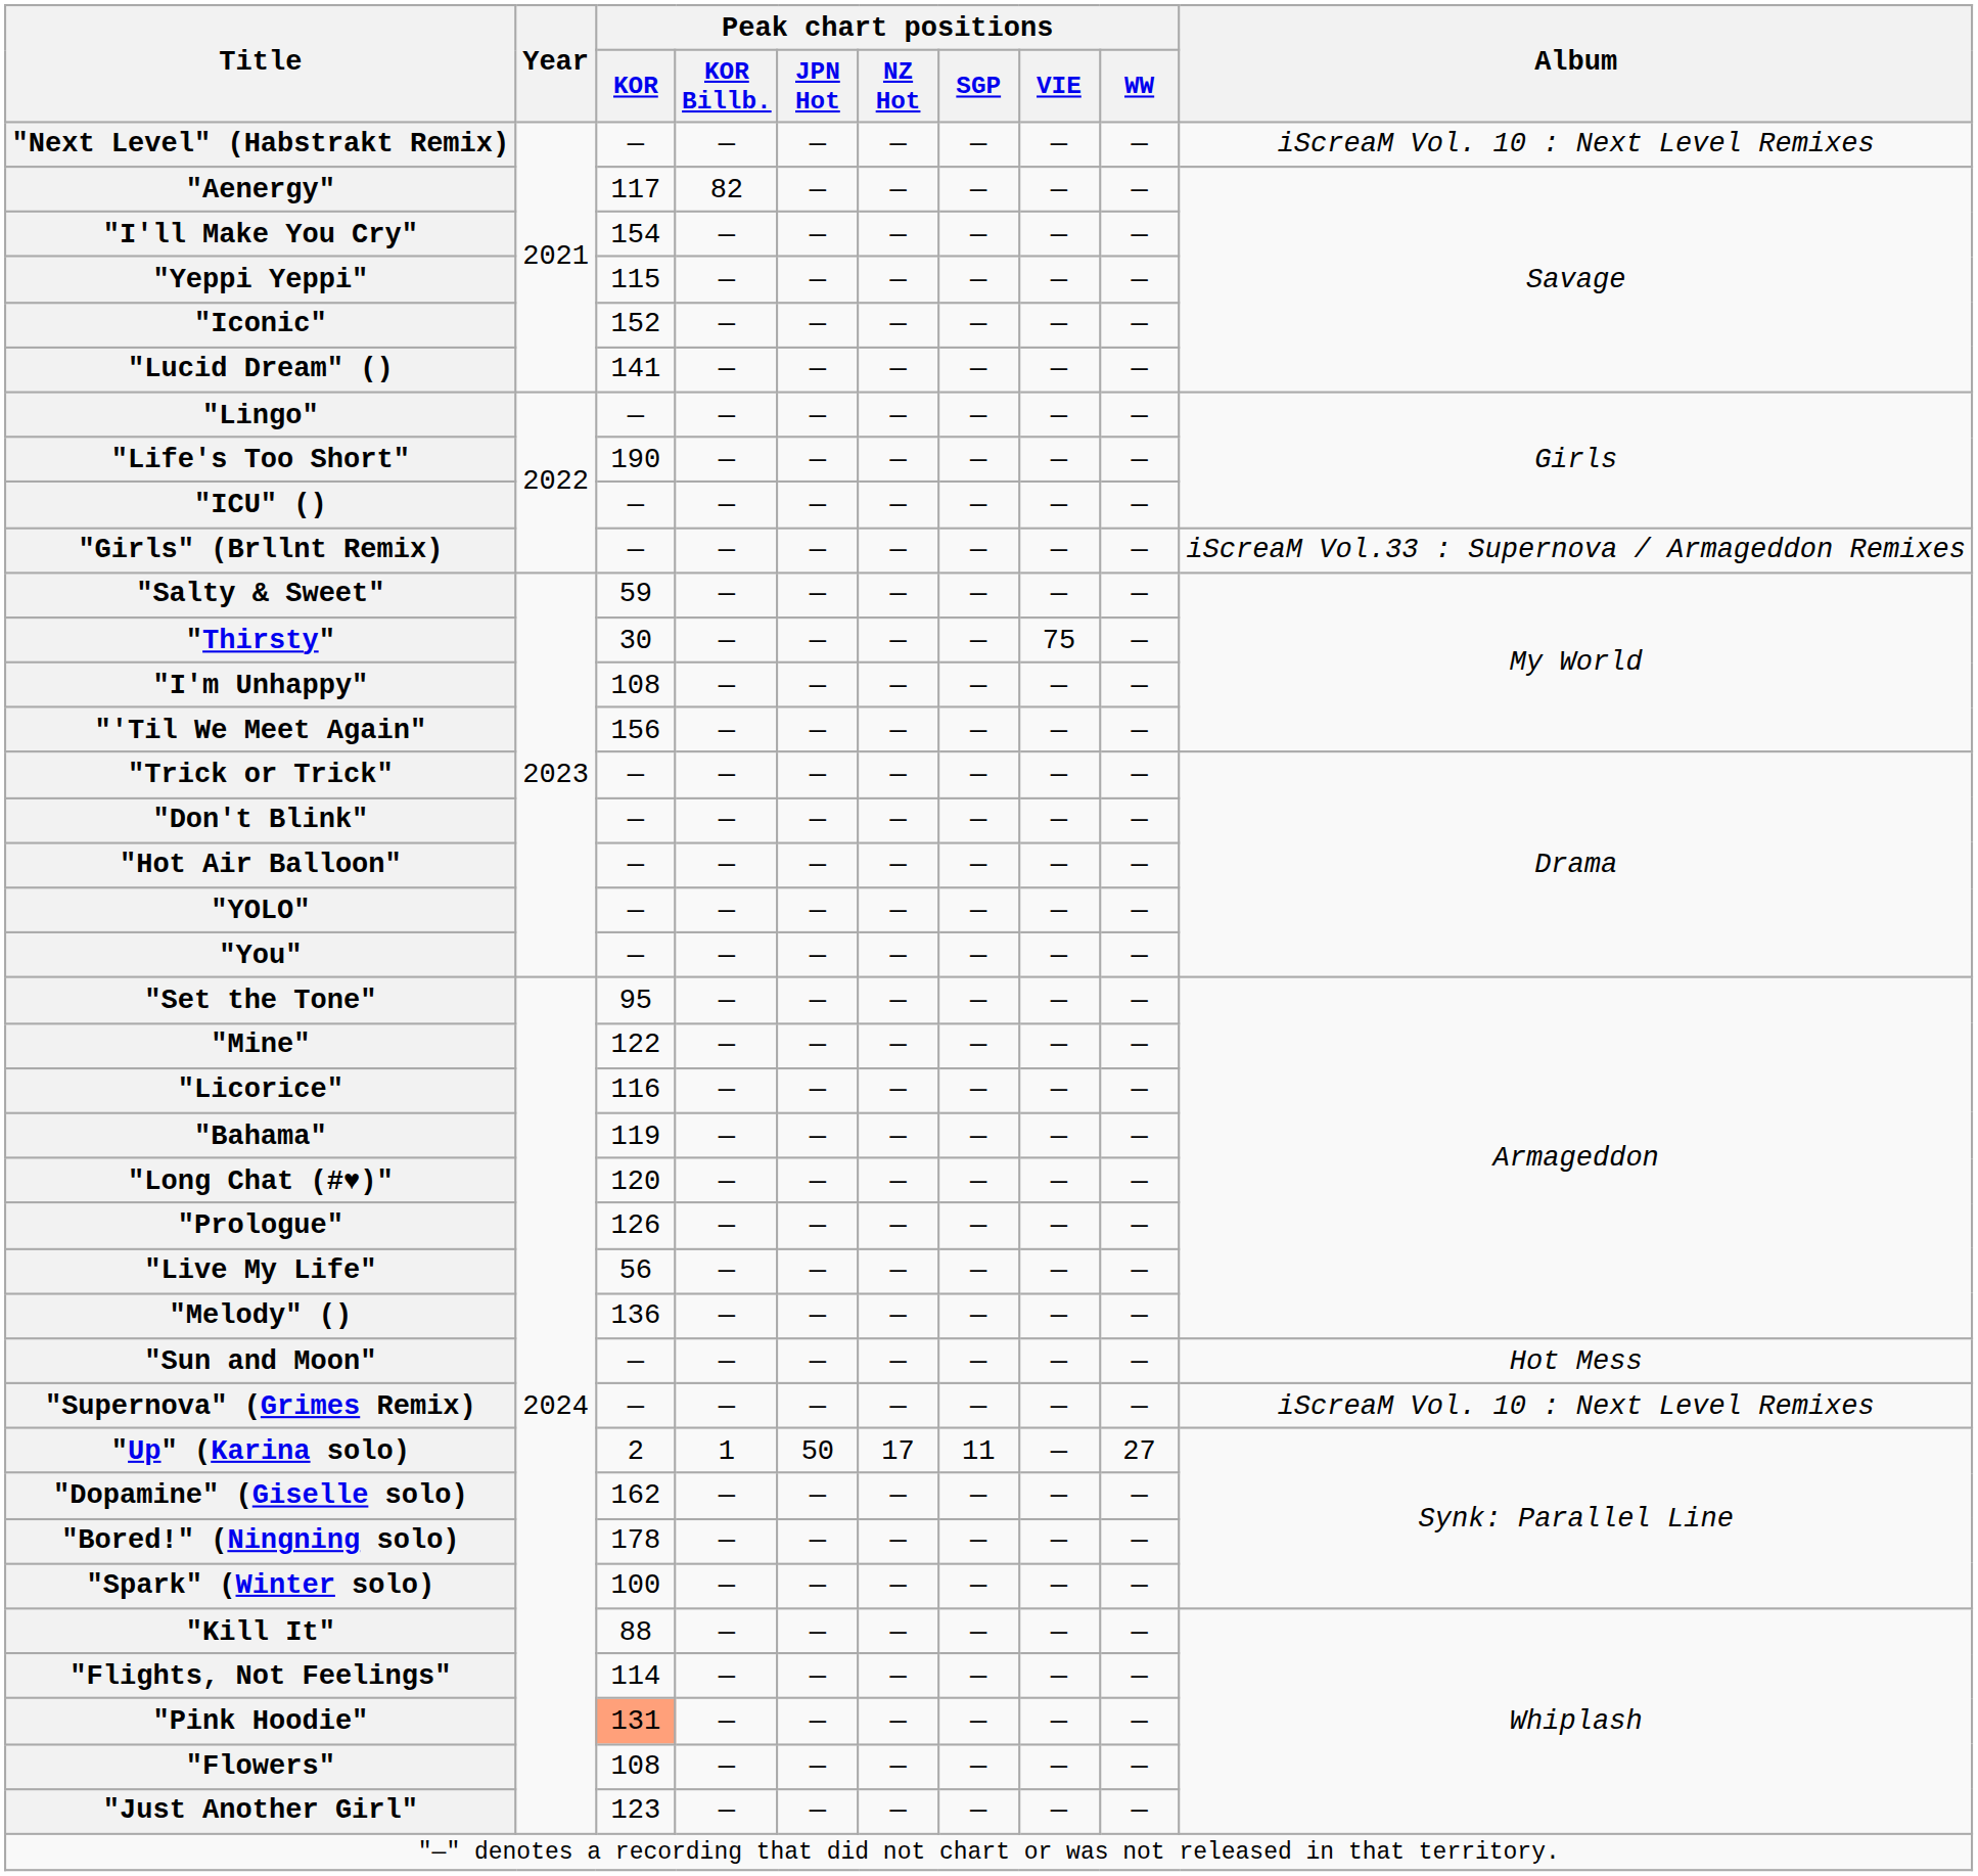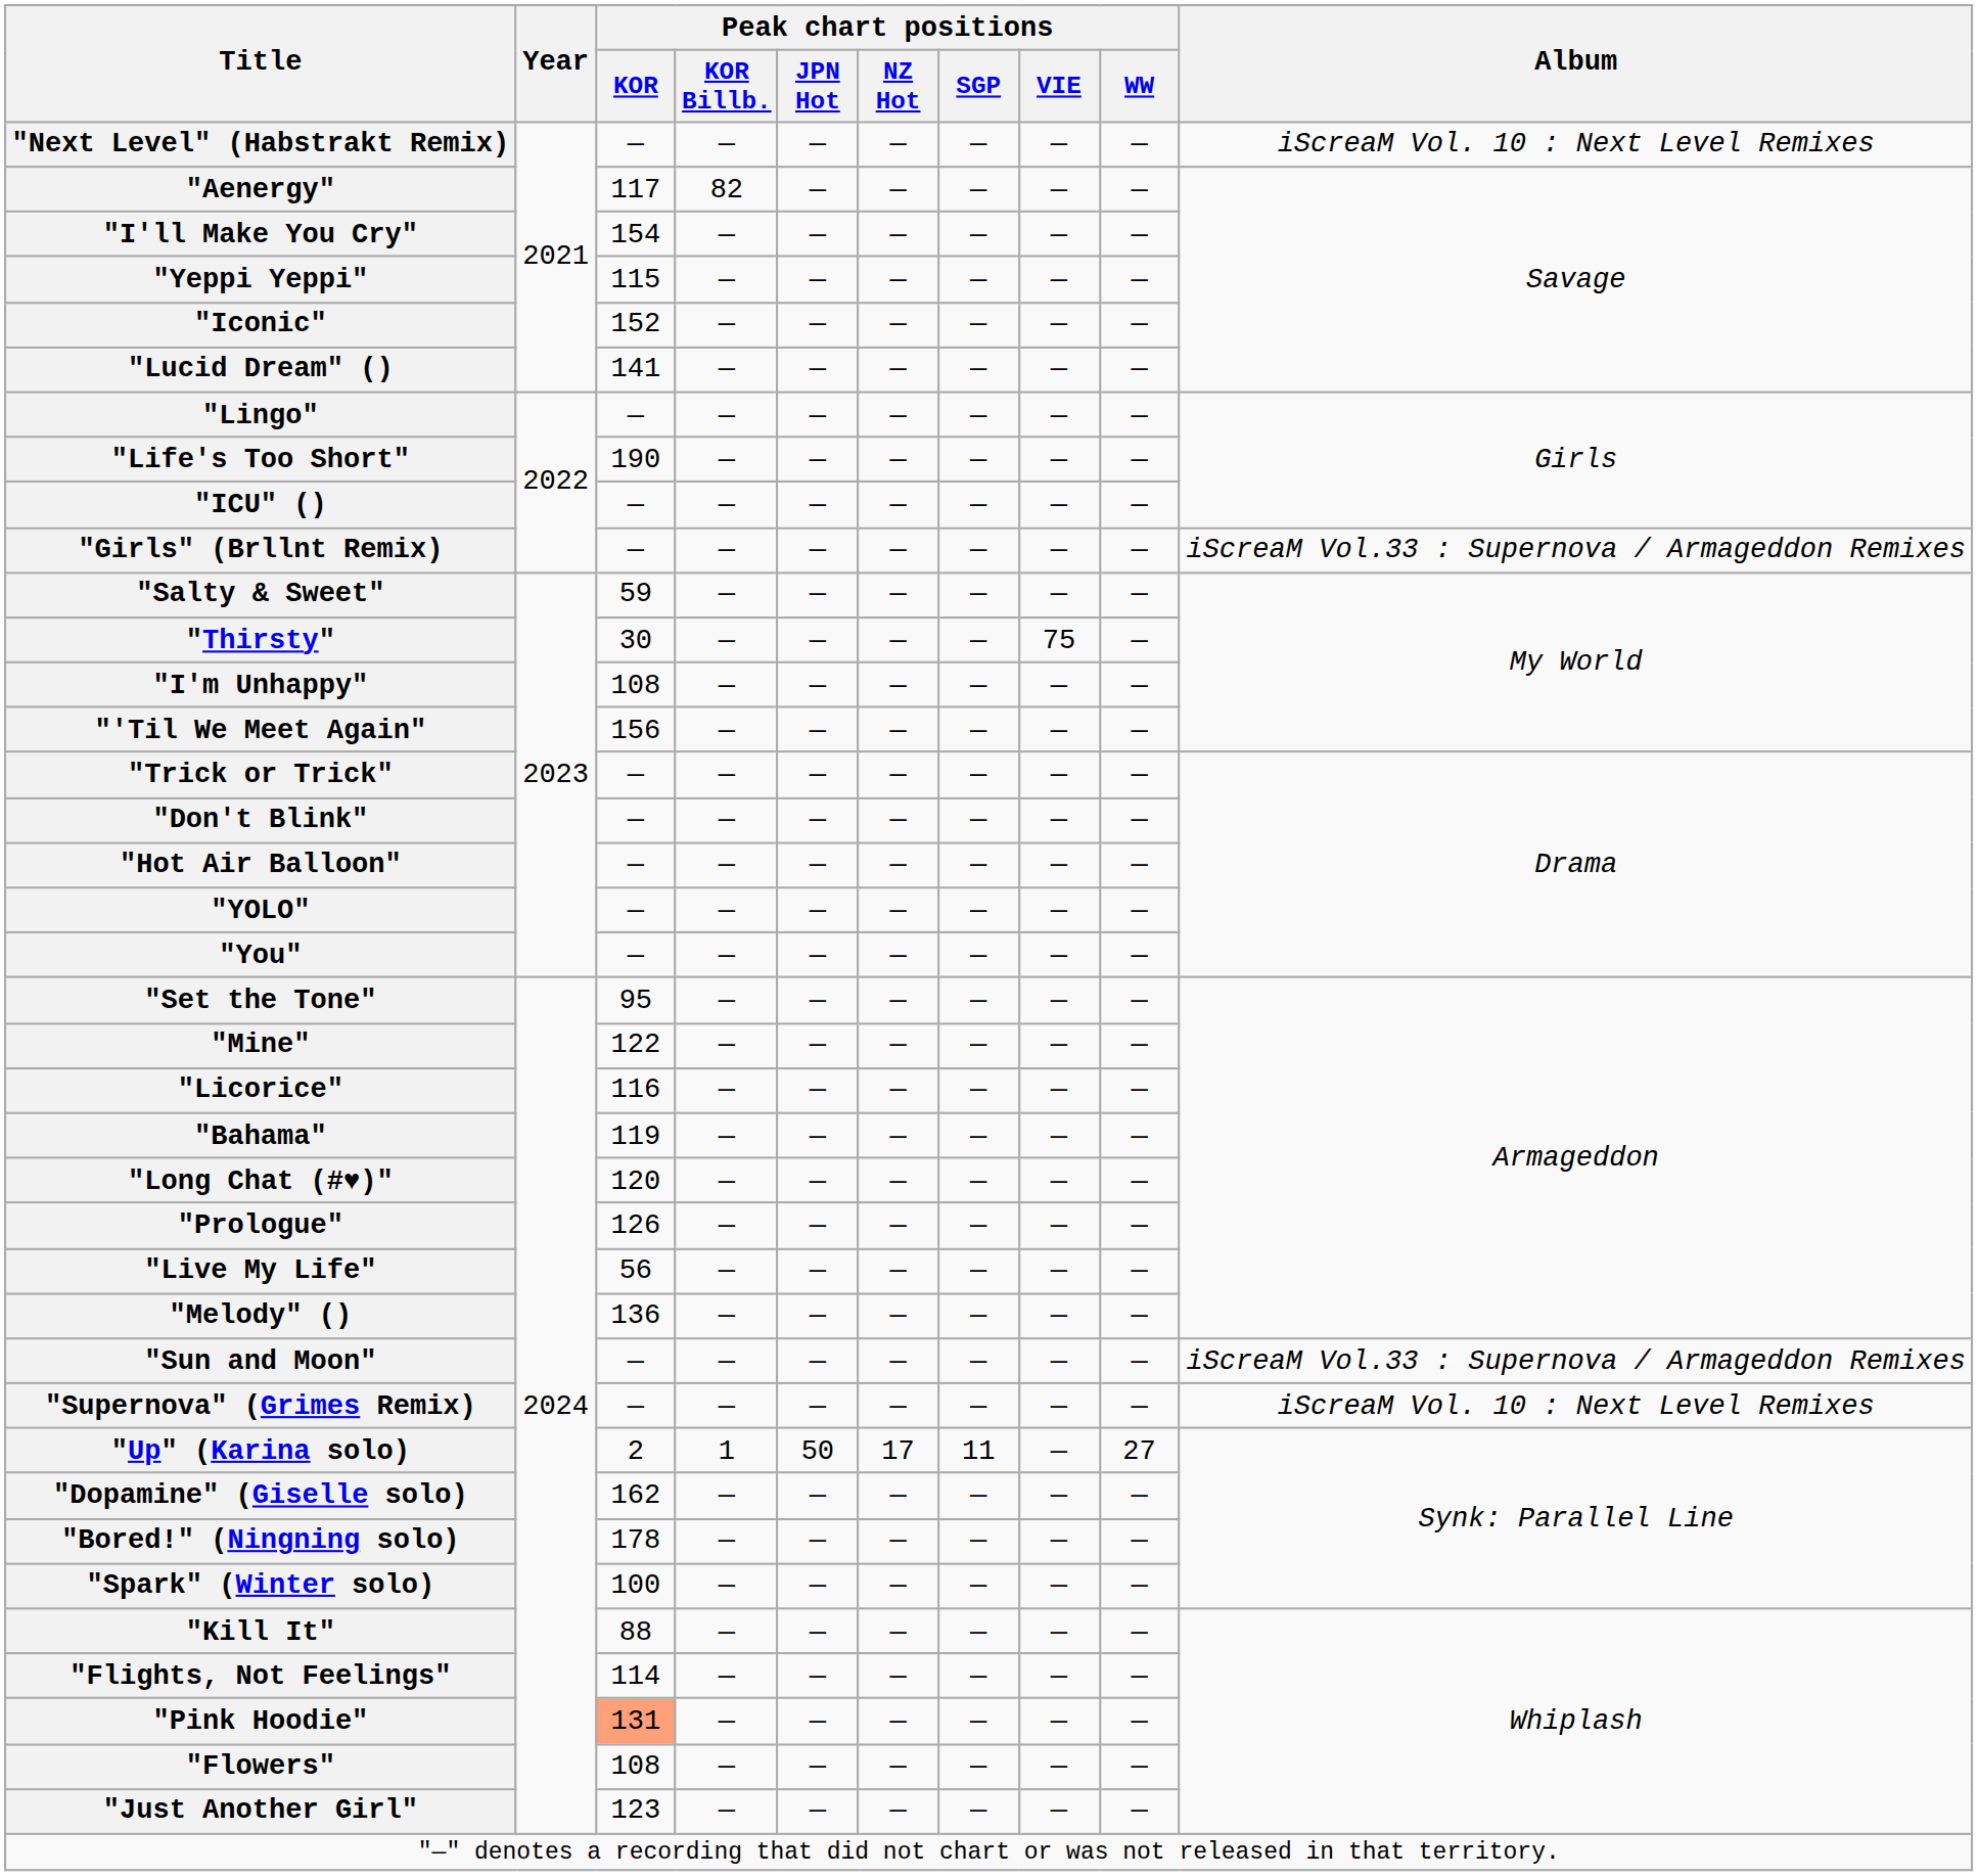 <table class="wikitable plainrowheaders" style="text-align:center">
 <tr>
 <th scope="col" rowspan="2">Title</th>
 <th scope="col" rowspan="2">Year</th>
 <th scope="col" colspan="7">Peak chart positions</th>
 <th scope="col" rowspan="2">Album</th>
 </tr>
 <tr>
 <th scope="col" style="font-size:90%; width:2.75em"><a href='#'>KOR</a><br></th>
 <th scope="col" style="font-size:90%; width:2.75em"><a href='#'>KOR<br>Billb.</a><br></th>
 <th scope="col" style="font-size:90%; width:2.75em"><a href='#'>JPN<br>Hot</a><br></th>
 <th scope="col" style="font-size:90%; width:2.75em"><a href='#'>NZ<br>Hot</a><br></th>
 <th scope="col" style="font-size:90%; width:2.75em"><a href='#'>SGP</a><br></th>
 <th scope="col" style="font-size:90%; width:2.75em"><a href='#'>VIE</a><br></th>
 <th scope="col" style="font-size:90%; width:2.75em"><a href='#'>WW</a><br></th>
 </tr>
 <tr>
 <th scope="row">"Next Level" (Habstrakt Remix)</th>
 <td rowspan="6">2021</td>
 <td>—</td>
 <td>—</td>
 <td>—</td>
 <td>—</td>
 <td>—</td>
 <td>—</td>
 <td>—</td>
 <td><em>iScreaM Vol. 10 : Next Level Remixes</em></td>
 </tr>
 <tr>
 <th scope="row">"Aenergy"</th>
 <td>117</td>
 <td>82</td>
 <td>—</td>
 <td>—</td>
 <td>—</td>
 <td>—</td>
 <td>—</td>
 <td rowspan="5"><em>Savage</em></td>
 </tr>
 <tr>
 <th scope="row">"I'll Make You Cry"</th>
 <td>154</td>
 <td>—</td>
 <td>—</td>
 <td>—</td>
 <td>—</td>
 <td>—</td>
 <td>—</td>
 </tr>
 <tr>
 <th scope="row">"Yeppi Yeppi"</th>
 <td>115</td>
 <td>—</td>
 <td>—</td>
 <td>—</td>
 <td>—</td>
 <td>—</td>
 <td>—</td>
 </tr>
 <tr>
 <th scope="row">"Iconic"</th>
 <td>152</td>
 <td>—</td>
 <td>—</td>
 <td>—</td>
 <td>—</td>
 <td>—</td>
 <td>—</td>
 </tr>
 <tr>
 <th scope="row">"Lucid Dream" ()</th>
 <td>141</td>
 <td>—</td>
 <td>—</td>
 <td>—</td>
 <td>—</td>
 <td>—</td>
 <td>—</td>
 </tr>
 <tr>
 <th scope="row">"Lingo"</th>
 <td rowspan="4">2022</td>
 <td>—</td>
 <td>—</td>
 <td>—</td>
 <td>—</td>
 <td>—</td>
 <td>—</td>
 <td>—</td>
 <td rowspan="3"><em>Girls</em></td>
 </tr>
 <tr>
 <th scope="row">"Life's Too Short"</th>
 <td>190</td>
 <td>—</td>
 <td>—</td>
 <td>—</td>
 <td>—</td>
 <td>—</td>
 <td>—</td>
 </tr>
 <tr>
 <th scope="row">"ICU" ()</th>
 <td>—</td>
 <td>—</td>
 <td>—</td>
 <td>—</td>
 <td>—</td>
 <td>—</td>
 <td>—</td>
 </tr>
 <tr>
 <th scope="row">"Girls" (Brllnt Remix)</th>
 <td>—</td>
 <td>—</td>
 <td>—</td>
 <td>—</td>
 <td>—</td>
 <td>—</td>
 <td>—</td>
 <td><em>iScreaM Vol.33 : Supernova / Armageddon Remixes</em></td>
 </tr>
 <tr>
 <th scope="row">"Salty & Sweet"</th>
 <td rowspan="9">2023</td>
 <td>59</td>
 <td>—</td>
 <td>—</td>
 <td>—</td>
 <td>—</td>
 <td>—</td>
 <td>—</td>
 <td rowspan="4"><em>My World</em></td>
 </tr>
 <tr>
 <th scope="row">"<a href='#'>Thirsty</a>"</th>
 <td>30</td>
 <td>—</td>
 <td>—</td>
 <td>—</td>
 <td>—</td>
 <td>75</td>
 <td>—</td>
 </tr>
 <tr>
 <th scope="row">"I'm Unhappy"</th>
 <td>108</td>
 <td>—</td>
 <td>—</td>
 <td>—</td>
 <td>—</td>
 <td>—</td>
 <td>—</td>
 </tr>
 <tr>
 <th scope="row">"'Til We Meet Again"</th>
 <td>156</td>
 <td>—</td>
 <td>—</td>
 <td>—</td>
 <td>—</td>
 <td>—</td>
 <td>—</td>
 </tr>
 <tr>
 <th scope="row">"Trick or Trick"</th>
 <td>—</td>
 <td>—</td>
 <td>—</td>
 <td>—</td>
 <td>—</td>
 <td>—</td>
 <td>—</td>
 <td rowspan="5"><em>Drama</em></td>
 </tr>
 <tr>
 <th scope="row">"Don't Blink"</th>
 <td>—</td>
 <td>—</td>
 <td>—</td>
 <td>—</td>
 <td>—</td>
 <td>—</td>
 <td>—</td>
 </tr>
 <tr>
 <th scope="row">"Hot Air Balloon"</th>
 <td>—</td>
 <td>—</td>
 <td>—</td>
 <td>—</td>
 <td>—</td>
 <td>—</td>
 <td>—</td>
 </tr>
 <tr>
 <th scope="row">"YOLO"</th>
 <td>—</td>
 <td>—</td>
 <td>—</td>
 <td>—</td>
 <td>—</td>
 <td>—</td>
 <td>—</td>
 </tr>
 <tr>
 <th scope="row">"You"</th>
 <td>—</td>
 <td>—</td>
 <td>—</td>
 <td>—</td>
 <td>—</td>
 <td>—</td>
 <td>—</td>
 </tr>
 <tr>
 <th scope="row">"Set the Tone"</th>
 <td rowspan="19">2024</td>
 <td>95</td>
 <td>—</td>
 <td>—</td>
 <td>—</td>
 <td>—</td>
 <td>—</td>
 <td>—</td>
 <td rowspan="8"><em>Armageddon</em></td>
 </tr>
 <tr>
 <th scope="row">"Mine"</th>
 <td>122</td>
 <td>—</td>
 <td>—</td>
 <td>—</td>
 <td>—</td>
 <td>—</td>
 <td>—</td>
 </tr>
 <tr>
 <th scope="row">"Licorice"</th>
 <td>116</td>
 <td>—</td>
 <td>—</td>
 <td>—</td>
 <td>—</td>
 <td>—</td>
 <td>—</td>
 </tr>
 <tr>
 <th scope="row">"Bahama"</th>
 <td>119</td>
 <td>—</td>
 <td>—</td>
 <td>—</td>
 <td>—</td>
 <td>—</td>
 <td>—</td>
 </tr>
 <tr>
 <th scope="row">"Long Chat (#♥︎)"</th>
 <td>120</td>
 <td>—</td>
 <td>—</td>
 <td>—</td>
 <td>—</td>
 <td>—</td>
 <td>—</td>
 </tr>
 <tr>
 <th scope="row">"Prologue"</th>
 <td>126</td>
 <td>—</td>
 <td>—</td>
 <td>—</td>
 <td>—</td>
 <td>—</td>
 <td>—</td>
 </tr>
 <tr>
 <th scope="row">"Live My Life"</th>
 <td>56</td>
 <td>—</td>
 <td>—</td>
 <td>—</td>
 <td>—</td>
 <td>—</td>
 <td>—</td>
 </tr>
 <tr>
 <th scope="row">"Melody" ()</th>
 <td>136</td>
 <td>—</td>
 <td>—</td>
 <td>—</td>
 <td>—</td>
 <td>—</td>
 <td>—</td>
 </tr>
 <tr>
 <th scope="row">"Sun and Moon"</th>
 <td>—</td>
 <td>—</td>
 <td>—</td>
 <td>—</td>
 <td>—</td>
 <td>—</td>
 <td>—</td>
-<td><em>Hot Mess</em></td>
+<td><em>iScreaM Vol.33 : Supernova / Armageddon Remixes</em></td>
 </tr>
 <tr>
 <th scope="row">"Supernova" (<a href='#'>Grimes</a> Remix)</th>
 <td>—</td>
 <td>—</td>
 <td>—</td>
 <td>—</td>
 <td>—</td>
 <td>—</td>
 <td>—</td>
 <td><em>iScreaM Vol. 10 : Next Level Remixes</em></td>
 </tr>
 <tr>
 <th scope="row">"<a href='#'>Up</a>" (<a href='#'>Karina</a> solo)</th>
 <td>2</td>
 <td>1</td>
 <td>50</td>
 <td>17</td>
 <td>11</td>
 <td>—</td>
 <td>27</td>
 <td rowspan="4"><em>Synk: Parallel Line</em></td>
 </tr>
 <tr>
 <th scope="row">"Dopamine" (<a href='#'>Giselle</a> solo)</th>
 <td>162</td>
 <td>—</td>
 <td>—</td>
 <td>—</td>
 <td>—</td>
 <td>—</td>
 <td>—</td>
 </tr>
 <tr>
 <th scope="row">"Bored!" (<a href='#'>Ningning</a> solo)</th>
 <td>178</td>
 <td>—</td>
 <td>—</td>
 <td>—</td>
 <td>—</td>
 <td>—</td>
 <td>—</td>
 </tr>
 <tr>
 <th scope="row">"Spark" (<a href='#'>Winter</a> solo)</th>
 <td>100</td>
 <td>—</td>
 <td>—</td>
 <td>—</td>
 <td>—</td>
 <td>—</td>
 <td>—</td>
 </tr>
 <tr>
 <th scope="row">"Kill It"</th>
 <td>88</td>
 <td>—</td>
 <td>—</td>
 <td>—</td>
 <td>—</td>
 <td>—</td>
 <td>—</td>
 <td rowspan="5"><em>Whiplash</em></td>
 </tr>
 <tr>
 <th scope="row">"Flights, Not Feelings"</th>
 <td>114</td>
 <td>—</td>
 <td>—</td>
 <td>—</td>
 <td>—</td>
 <td>—</td>
 <td>—</td>
 </tr>
 <tr>
 <th scope="row">"Pink Hoodie"</th>
 <td style="background: lightsalmon;">131</td>
 <td>—</td>
 <td>—</td>
 <td>—</td>
 <td>—</td>
 <td>—</td>
 <td>—</td>
 </tr>
 <tr>
 <th scope="row">"Flowers"</th>
 <td>108</td>
 <td>—</td>
 <td>—</td>
 <td>—</td>
 <td>—</td>
 <td>—</td>
 <td>—</td>
 </tr>
 <tr>
 <th scope="row">"Just Another Girl"</th>
 <td>123</td>
 <td>—</td>
 <td>—</td>
 <td>—</td>
 <td>—</td>
 <td>—</td>
 <td>—</td>
 </tr>
 <tr>
 <td colspan="10" style="font-size:85%">"—" denotes a recording that did not chart or was not released in that territory.</td>
 </tr>
 </table>
